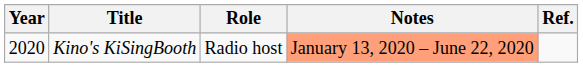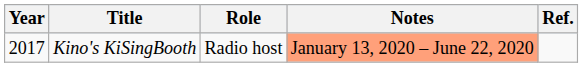 <table class="wikitable">
 <tr style="background:#b0c4de; text-align:center;">
 <th>Year</th>
 <th>Title</th>
 <th>Role</th>
 <th>Notes</th>
 <th>Ref.</th>
 </tr>
 <tr>
-<td>2020</td>
+<td>2017</td>
 <td><em>Kino's KiSingBooth </em></td>
 <td>Radio host</td>
 <td style="background: lightsalmon;">January 13, 2020 – June 22, 2020</td>
 <td></td>
 </tr>
 </table>
